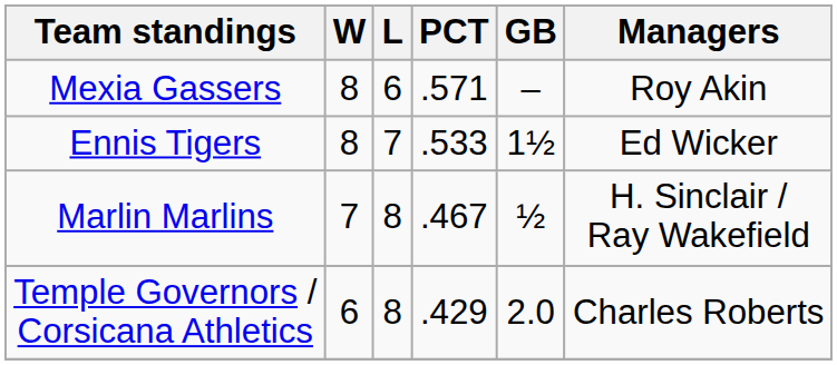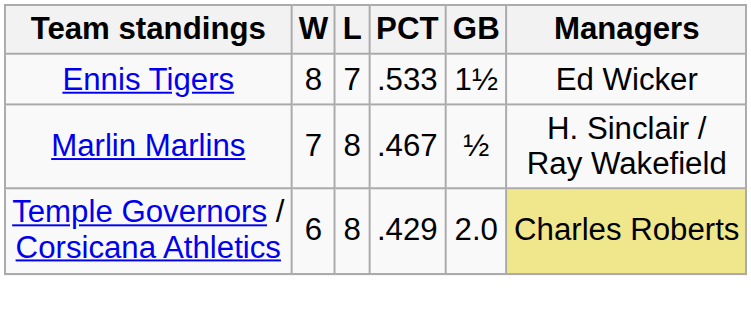 <table class="wikitable">
 <tr>
 <th>Team standings</th>
 <th>W</th>
 <th>L</th>
 <th>PCT</th>
 <th>GB</th>
 <th>Managers</th>
-</tr>
-<tr align=center>
-<td><a href='#'>Mexia Gassers</a></td>
-<td>8</td>
-<td>6</td>
-<td>.571</td>
-<td>–</td>
-<td>Roy Akin</td>
 </tr>
 <tr align=center>
 <td><a href='#'>Ennis Tigers</a></td>
 <td>8</td>
 <td>7</td>
 <td>.533</td>
 <td>1½</td>
 <td>Ed Wicker</td>
 </tr>
 <tr align=center>
 <td><a href='#'>Marlin Marlins</a></td>
 <td>7</td>
 <td>8</td>
 <td>.467</td>
 <td>½</td>
 <td>H. Sinclair /<br> Ray Wakefield</td>
 </tr>
 <tr align=center>
 <td><a href='#'>Temple Governors</a> /<br> <a href='#'>Corsicana Athletics</a></td>
 <td>6</td>
 <td>8</td>
 <td>.429</td>
 <td>2.0</td>
-<td>Charles Roberts</td>
+<td style="background: khaki;">Charles Roberts</td>
 </tr>
 <tr align=center>
 </tr>
 </table>
